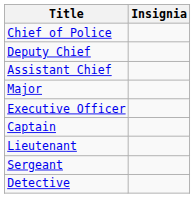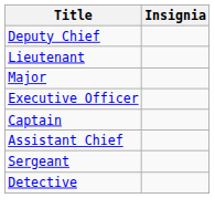 <table class="wikitable">
 <tr>
 <th>Title</th>
 <th>Insignia</th>
 </tr>
 <tr>
-<td><a href='#'>Chief of Police</a></td>
-<td></td>
-</tr>
-<tr>
 <td><a href='#'>Deputy Chief</a></td>
 <td></td>
 </tr>
 <tr>
-<td><a href='#'>Assistant Chief</a></td>
+<td><a href='#'>Lieutenant</a></td>
 <td></td>
 </tr>
 <tr>
 <td><a href='#'>Major</a></td>
 <td></td>
 </tr>
 <tr>
 <td><a href='#'>Executive Officer</a></td>
 <td><br></td>
 </tr>
 <tr>
 <td><a href='#'>Captain</a></td>
 <td></td>
 </tr>
 <tr>
-<td><a href='#'>Lieutenant</a></td>
+<td><a href='#'>Assistant Chief</a></td>
 <td></td>
 </tr>
 <tr>
 <td><a href='#'>Sergeant</a></td>
 <td></td>
 </tr>
 <tr>
 <td><a href='#'>Detective</a></td>
 <td></td>
 </tr>
 </table>
